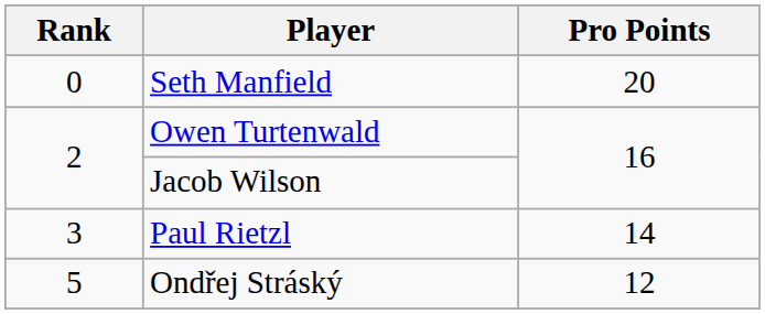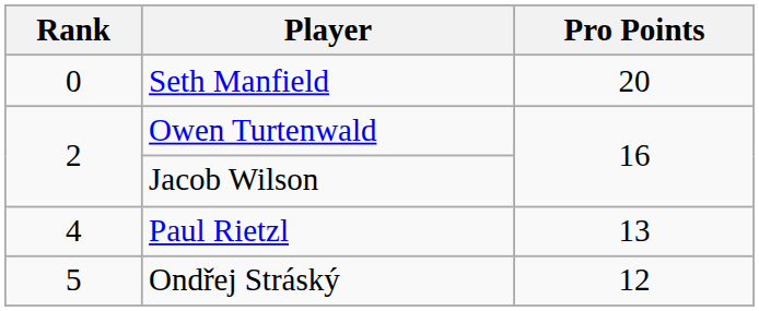 <table class="wikitable" width=30%>
 <tr>
 <th>Rank</th>
 <th>Player</th>
 <th>Pro Points</th>
 </tr>
 <tr>
 <td align=center>0</td>
 <td> <a href='#'>Seth Manfield</a></td>
 <td align=center>20</td>
 </tr>
 <tr>
 <td align=center rowspan=2>2</td>
 <td> <a href='#'>Owen Turtenwald</a></td>
 <td align=center rowspan=2>16</td>
 </tr>
 <tr>
 <td> Jacob Wilson</td>
 </tr>
 <tr>
-<td align=center>3</td>
+<td align=center>4</td>
 <td> <a href='#'>Paul Rietzl</a></td>
-<td align=center>14</td>
+<td align=center>13</td>
 </tr>
 <tr>
 <td align=center>5</td>
 <td> Ondřej Stráský</td>
 <td align=center>12</td>
 </tr>
 </table>
